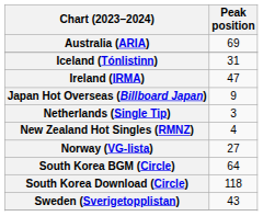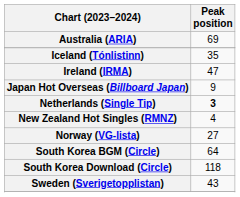 <table class="wikitable sortable plainrowheaders" style="text-align:center">
 <tr>
 <th scope="col">Chart (2023–2024)</th>
 <th scope="col">Peak<br>position</th>
 </tr>
 <tr>
 <th scope="row">Australia (<a href='#'>ARIA</a>)</th>
 <td>69</td>
 </tr>
 <tr>
 </tr>
 <tr>
 </tr>
 <tr>
 <th scope="row">Iceland (<a href='#'>Tónlistinn</a>)</th>
-<td>31</td>
+<td>35</td>
 </tr>
 <tr>
 <th scope="row">Ireland (<a href='#'>IRMA</a>)</th>
 <td>47</td>
 </tr>
 <tr>
 <th scope="row">Japan Hot Overseas (<em><a href='#'>Billboard Japan</a></em>)</th>
 <td>9</td>
 </tr>
 <tr>
 <th scope="row">Netherlands (<a href='#'>Single Tip</a>)</th>
-<td>3</td>
+<td><strong>3</strong></td>
 </tr>
 <tr>
 <th scope="row">New Zealand Hot Singles (<a href='#'>RMNZ</a>)</th>
 <td>4</td>
 </tr>
 <tr>
 <th scope="row">Norway (<a href='#'>VG-lista</a>)</th>
 <td>27</td>
 </tr>
 <tr>
 <th scope="row">South Korea BGM (<a href='#'>Circle</a>)</th>
 <td>64</td>
 </tr>
 <tr>
 <th scope="row">South Korea Download (<a href='#'>Circle</a>)</th>
 <td>118</td>
 </tr>
 <tr>
 <th scope="row">Sweden (<a href='#'>Sverigetopplistan</a>)</th>
 <td>43</td>
 </tr>
 <tr>
 </tr>
 <tr>
 </tr>
 <tr>
 </tr>
 </table>
